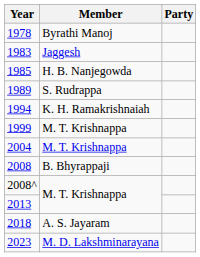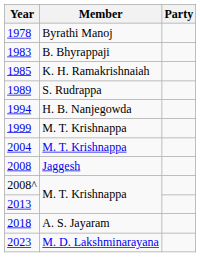 <table class="wikitable sortable">
 <tr>
 <th>Year</th>
 <th>Member</th>
 <th colspan=2>Party</th>
 </tr>
 <tr>
 <td><a href='#'>1978</a></td>
 <td>Byrathi Manoj</td>
 <td></td>
 </tr>
 <tr>
 <td><a href='#'>1983</a></td>
-<td><a href='#'>Jaggesh</a></td>
+<td>B. Bhyrappaji</td>
 <td></td>
 </tr>
 <tr>
 <td><a href='#'>1985</a></td>
-<td>H. B. Nanjegowda</td>
+<td>K. H. Ramakrishnaiah</td>
 <td></td>
 </tr>
 <tr>
 <td><a href='#'>1989</a></td>
 <td>S. Rudrappa</td>
 <td></td>
 </tr>
 <tr>
 <td><a href='#'>1994</a></td>
-<td>K. H. Ramakrishnaiah</td>
+<td>H. B. Nanjegowda</td>
 <td></td>
 </tr>
 <tr>
 <td><a href='#'>1999</a></td>
 <td>M. T. Krishnappa</td>
 <td></td>
 </tr>
 <tr>
 <td><a href='#'>2004</a></td>
 <td><a href='#'>M. T. Krishnappa</a></td>
 <td></td>
 </tr>
 <tr>
 <td><a href='#'>2008</a></td>
-<td>B. Bhyrappaji</td>
+<td><a href='#'>Jaggesh</a></td>
 <td></td>
 </tr>
 <tr>
 <td>2008^</td>
 <td rowspan=2>M. T. Krishnappa</td>
 <td></td>
 </tr>
 <tr>
 <td><a href='#'>2013</a></td>
 </tr>
 <tr>
 <td><a href='#'>2018</a></td>
 <td>A. S. Jayaram</td>
 <td></td>
 </tr>
 <tr>
 <td><a href='#'>2023</a></td>
 <td><a href='#'>M. D. Lakshminarayana</a></td>
 <td></td>
 </tr>
 </table>
